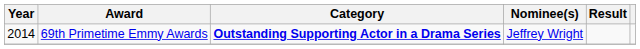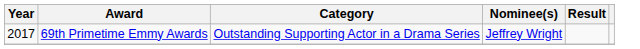 <table class="wikitable sortable plainrowheaders">
 <tr>
 <th>Year</th>
 <th>Award</th>
 <th>Category</th>
 <th>Nominee(s)</th>
 <th>Result</th>
 <th class="unsortable"></th>
 </tr>
 <tr>
-<td>2014</td>
+<td>2017</td>
 <td><a href='#'>69th Primetime Emmy Awards</a></td>
-<td scope="row"><strong><a href='#'>Outstanding Supporting Actor in a Drama Series</a></strong></td>
+<td scope="row"><a href='#'>Outstanding Supporting Actor in a Drama Series</a></td>
 <td scope="row"><a href='#'>Jeffrey Wright</a></td>
 <td></td>
 <td></td>
 </tr>
 <tr>
 </tr>
 </table>
